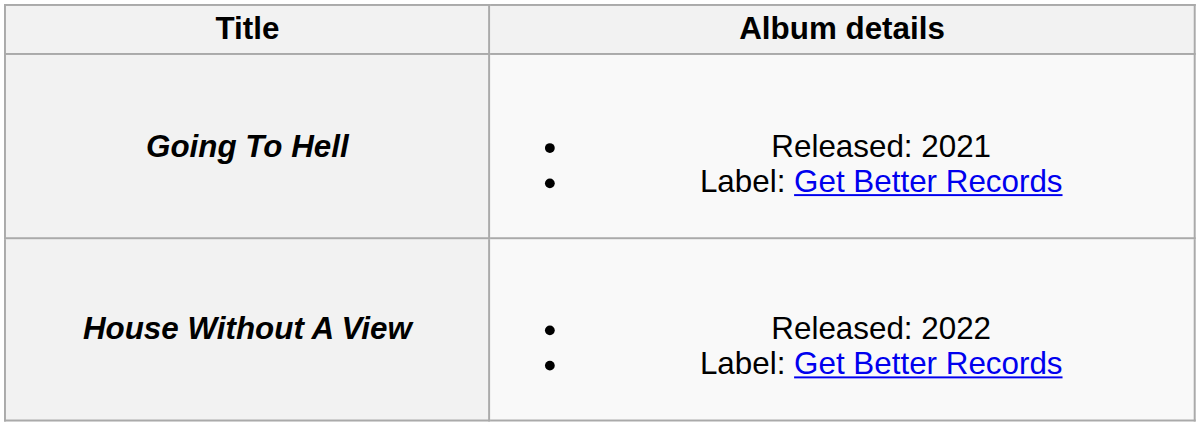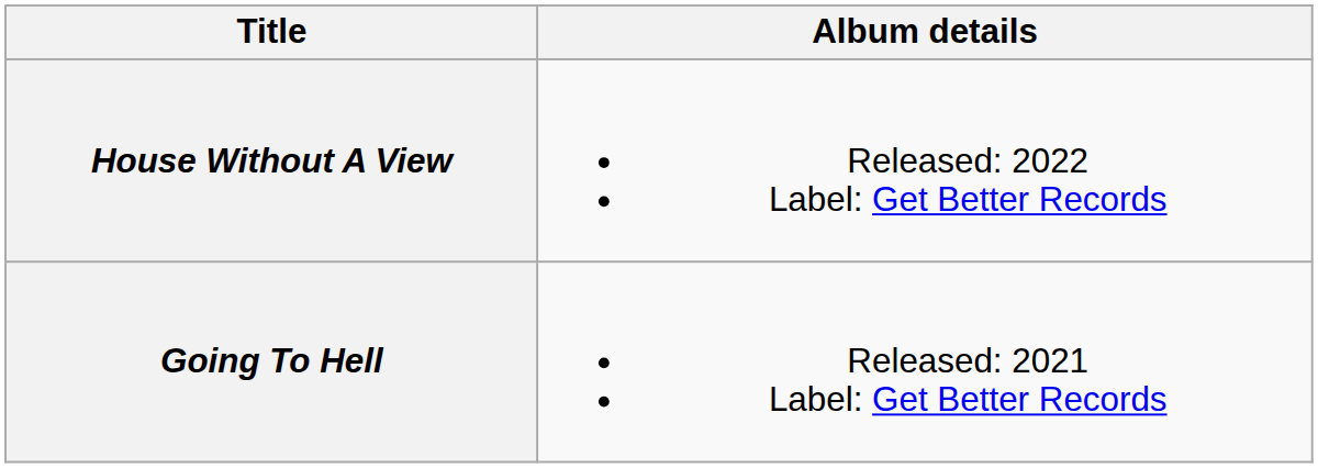 <table class="wikitable plainrowheaders" style="text-align:center;">
 <tr>
 <th scope="col" rowspan="1" style="width:15em;">Title</th>
 <th scope="col" rowspan="1" style="width:22em;">Album details</th>
 </tr>
 <tr>
+<th scope="row"><em>House Without A View</em></th>
+<td><br><ul><li>Released: 2022</li><li>Label: <a href='#'>Get Better Records</a></li></ul></td>
+</tr>
+<tr>
 <th scope="row"><em>Going To Hell</em></th>
 <td><br><ul><li>Released: 2021</li><li>Label: <a href='#'>Get Better Records</a></li></ul></td>
 </tr>
-<tr>
-<th scope="row"><em>House Without A View</em></th>
-<td><br><ul><li>Released: 2022</li><li>Label: <a href='#'>Get Better Records</a></li></ul></td>
-</tr>
 </table>
